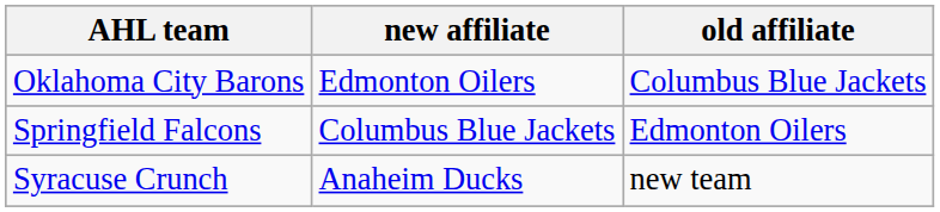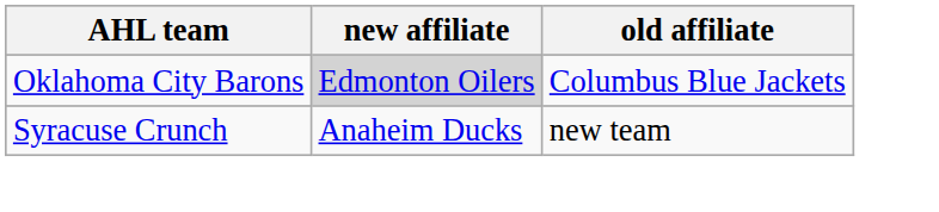 <table class="wikitable">
 <tr>
 <th bgcolor="#DDDDFF">AHL team</th>
 <th bgcolor="#DDDDFF">new affiliate</th>
 <th bgcolor="#DDDDFF">old affiliate</th>
 </tr>
 <tr>
 <td align=left><a href='#'>Oklahoma City Barons</a></td>
-<td><a href='#'>Edmonton Oilers</a></td>
+<td style="background: lightgrey;"><a href='#'>Edmonton Oilers</a></td>
 <td><a href='#'>Columbus Blue Jackets</a></td>
-</tr>
-<tr>
-<td align=left><a href='#'>Springfield Falcons</a></td>
-<td><a href='#'>Columbus Blue Jackets</a></td>
-<td><a href='#'>Edmonton Oilers</a></td>
 </tr>
 <tr>
 <td align=left><a href='#'>Syracuse Crunch</a></td>
 <td><a href='#'>Anaheim Ducks</a></td>
 <td>new team</td>
 </tr>
 </table>
